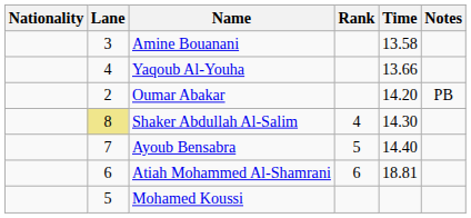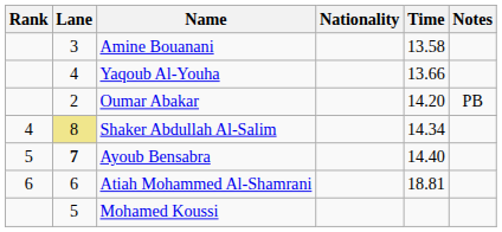 <table class="wikitable sortable" style="text-align:center;font-size:95%">
 <tr>
-<th>Nationality</th>
+<th>Rank</th>
 <th>Lane</th>
 <th>Name</th>
-<th>Rank</th>
+<th>Nationality</th>
 <th>Time</th>
 <th>Notes</th>
 </tr>
 <tr>
-<td align=left></td>
+<td></td>
 <td>3</td>
 <td align=left><a href='#'>Amine Bouanani</a></td>
-<td></td>
+<td align=left></td>
 <td>13.58</td>
 <td></td>
 </tr>
 <tr>
-<td align=left></td>
+<td></td>
 <td>4</td>
 <td align=left><a href='#'>Yaqoub Al-Youha</a></td>
-<td></td>
+<td align=left></td>
 <td>13.66</td>
 <td></td>
 </tr>
 <tr>
-<td align=left></td>
+<td></td>
 <td>2</td>
 <td align=left><a href='#'>Oumar Abakar</a></td>
-<td></td>
+<td align=left></td>
 <td>14.20</td>
 <td>PB</td>
 </tr>
 <tr>
-<td align=left></td>
+<td>4</td>
 <td style="background: khaki;">8</td>
 <td align=left><a href='#'>Shaker Abdullah Al-Salim</a></td>
-<td>4</td>
-<td>14.30</td>
+<td align=left></td>
+<td>14.34</td>
 <td></td>
 </tr>
 <tr>
+<td>5</td>
+<td><strong>7</strong></td>
+<td align=left><a href='#'>Ayoub Bensabra</a></td>
 <td align=left></td>
-<td>7</td>
-<td align=left><a href='#'>Ayoub Bensabra</a></td>
-<td>5</td>
 <td>14.40</td>
 <td></td>
 </tr>
 <tr>
-<td align=left></td>
+<td>6</td>
 <td>6</td>
 <td align=left><a href='#'>Atiah Mohammed Al-Shamrani</a></td>
-<td>6</td>
+<td align=left></td>
 <td>18.81</td>
 <td></td>
 </tr>
 <tr>
-<td align=left></td>
+<td></td>
 <td>5</td>
 <td align=left><a href='#'>Mohamed Koussi</a></td>
-<td></td>
+<td align=left></td>
 <td></td>
 <td></td>
 </tr>
 </table>
